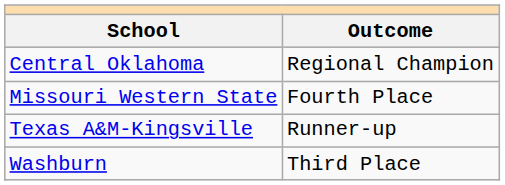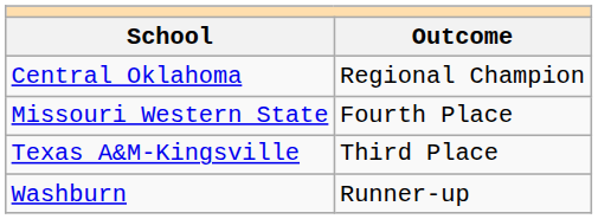 <table class="wikitable" style="float:left;margin-right:1em;">
 <tr>
 <th colspan="3" style="background:#ffdead;"></th>
 </tr>
 <tr>
 <th>School</th>
 <th>Outcome</th>
 </tr>
 <tr>
 <td><a href='#'>Central Oklahoma</a></td>
 <td>Regional Champion</td>
 </tr>
 <tr>
 <td><a href='#'>Missouri Western State</a></td>
 <td>Fourth Place</td>
 </tr>
 <tr>
 <td><a href='#'>Texas A&M-Kingsville</a></td>
-<td>Runner-up</td>
+<td>Third Place</td>
 </tr>
 <tr>
 <td><a href='#'>Washburn</a></td>
-<td>Third Place</td>
+<td>Runner-up</td>
 </tr>
 </table>
